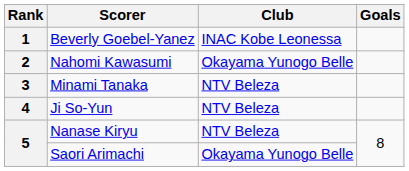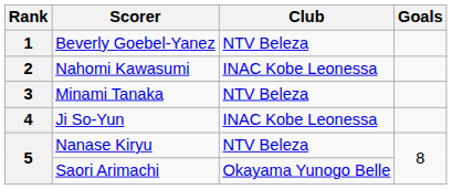 <table class="wikitable">
 <tr>
 <th>Rank</th>
 <th>Scorer</th>
 <th>Club</th>
 <th>Goals</th>
 </tr>
 <tr>
 <th>1</th>
 <td> <a href='#'>Beverly Goebel-Yanez</a></td>
-<td><a href='#'>INAC Kobe Leonessa</a></td>
+<td><a href='#'>NTV Beleza</a></td>
 <td></td>
 </tr>
 <tr>
 <th>2</th>
 <td> <a href='#'>Nahomi Kawasumi</a></td>
-<td><a href='#'>Okayama Yunogo Belle</a></td>
+<td><a href='#'>INAC Kobe Leonessa</a></td>
 <td></td>
 </tr>
 <tr>
 <th>3</th>
 <td> <a href='#'>Minami Tanaka</a></td>
 <td><a href='#'>NTV Beleza</a></td>
 <td></td>
 </tr>
 <tr>
 <th>4</th>
 <td> <a href='#'>Ji So-Yun</a></td>
-<td><a href='#'>NTV Beleza</a></td>
+<td><a href='#'>INAC Kobe Leonessa</a></td>
 <td></td>
 </tr>
 <tr>
 <th rowspan=2>5</th>
 <td> <a href='#'>Nanase Kiryu</a></td>
 <td><a href='#'>NTV Beleza</a></td>
 <td rowspan=2 style="text-align:center;">8</td>
 </tr>
 <tr>
 <td> <a href='#'>Saori Arimachi</a></td>
 <td><a href='#'>Okayama Yunogo Belle</a></td>
 </tr>
 </table>
